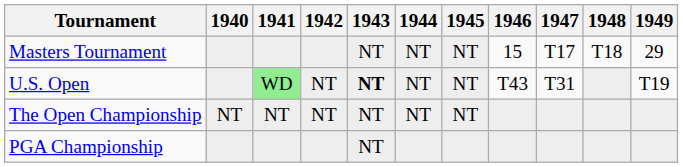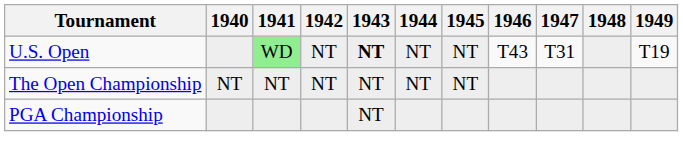 <table class="wikitable" style="font-size:95%;text-align:center;">
 <tr>
 <th>Tournament</th>
 <th>1940</th>
 <th>1941</th>
 <th>1942</th>
 <th>1943</th>
 <th>1944</th>
 <th>1945</th>
 <th>1946</th>
 <th>1947</th>
 <th>1948</th>
 <th>1949</th>
-</tr>
-<tr>
-<td align=left><a href='#'>Masters Tournament</a></td>
-<td style="background:#eeeeee;"></td>
-<td style="background:#eeeeee;"></td>
-<td style="background:#eeeeee;"></td>
-<td style="background:#eeeeee;">NT</td>
-<td style="background:#eeeeee;">NT</td>
-<td style="background:#eeeeee;">NT</td>
-<td>15</td>
-<td>T17</td>
-<td>T18</td>
-<td>29</td>
 </tr>
 <tr>
 <td align=left><a href='#'>U.S. Open</a></td>
 <td style="background:#eeeeee;"></td>
 <td style="background: lightgreen;">WD</td>
 <td style="background:#eeeeee;">NT</td>
 <td style="background:#eeeeee;"><strong>NT</strong></td>
 <td style="background:#eeeeee;">NT</td>
 <td style="background:#eeeeee;">NT</td>
 <td>T43</td>
 <td>T31</td>
 <td style="background:#eeeeee;"></td>
 <td>T19</td>
 </tr>
 <tr>
 <td align=left><a href='#'>The Open Championship</a></td>
 <td style="background:#eeeeee;">NT</td>
 <td style="background:#eeeeee;">NT</td>
 <td style="background:#eeeeee;">NT</td>
 <td style="background:#eeeeee;">NT</td>
 <td style="background:#eeeeee;">NT</td>
 <td style="background:#eeeeee;">NT</td>
 <td style="background:#eeeeee;"></td>
 <td style="background:#eeeeee;"></td>
 <td style="background:#eeeeee;"></td>
 <td style="background:#eeeeee;"></td>
 </tr>
 <tr>
 <td align=left><a href='#'>PGA Championship</a></td>
 <td style="background:#eeeeee;"></td>
 <td style="background:#eeeeee;"></td>
 <td style="background:#eeeeee;"></td>
 <td style="background:#eeeeee;">NT</td>
 <td style="background:#eeeeee;"></td>
 <td style="background:#eeeeee;"></td>
 <td style="background:#eeeeee;"></td>
 <td style="background:#eeeeee;"></td>
 <td style="background:#eeeeee;"></td>
 <td style="background:#eeeeee;"></td>
 </tr>
 </table>
